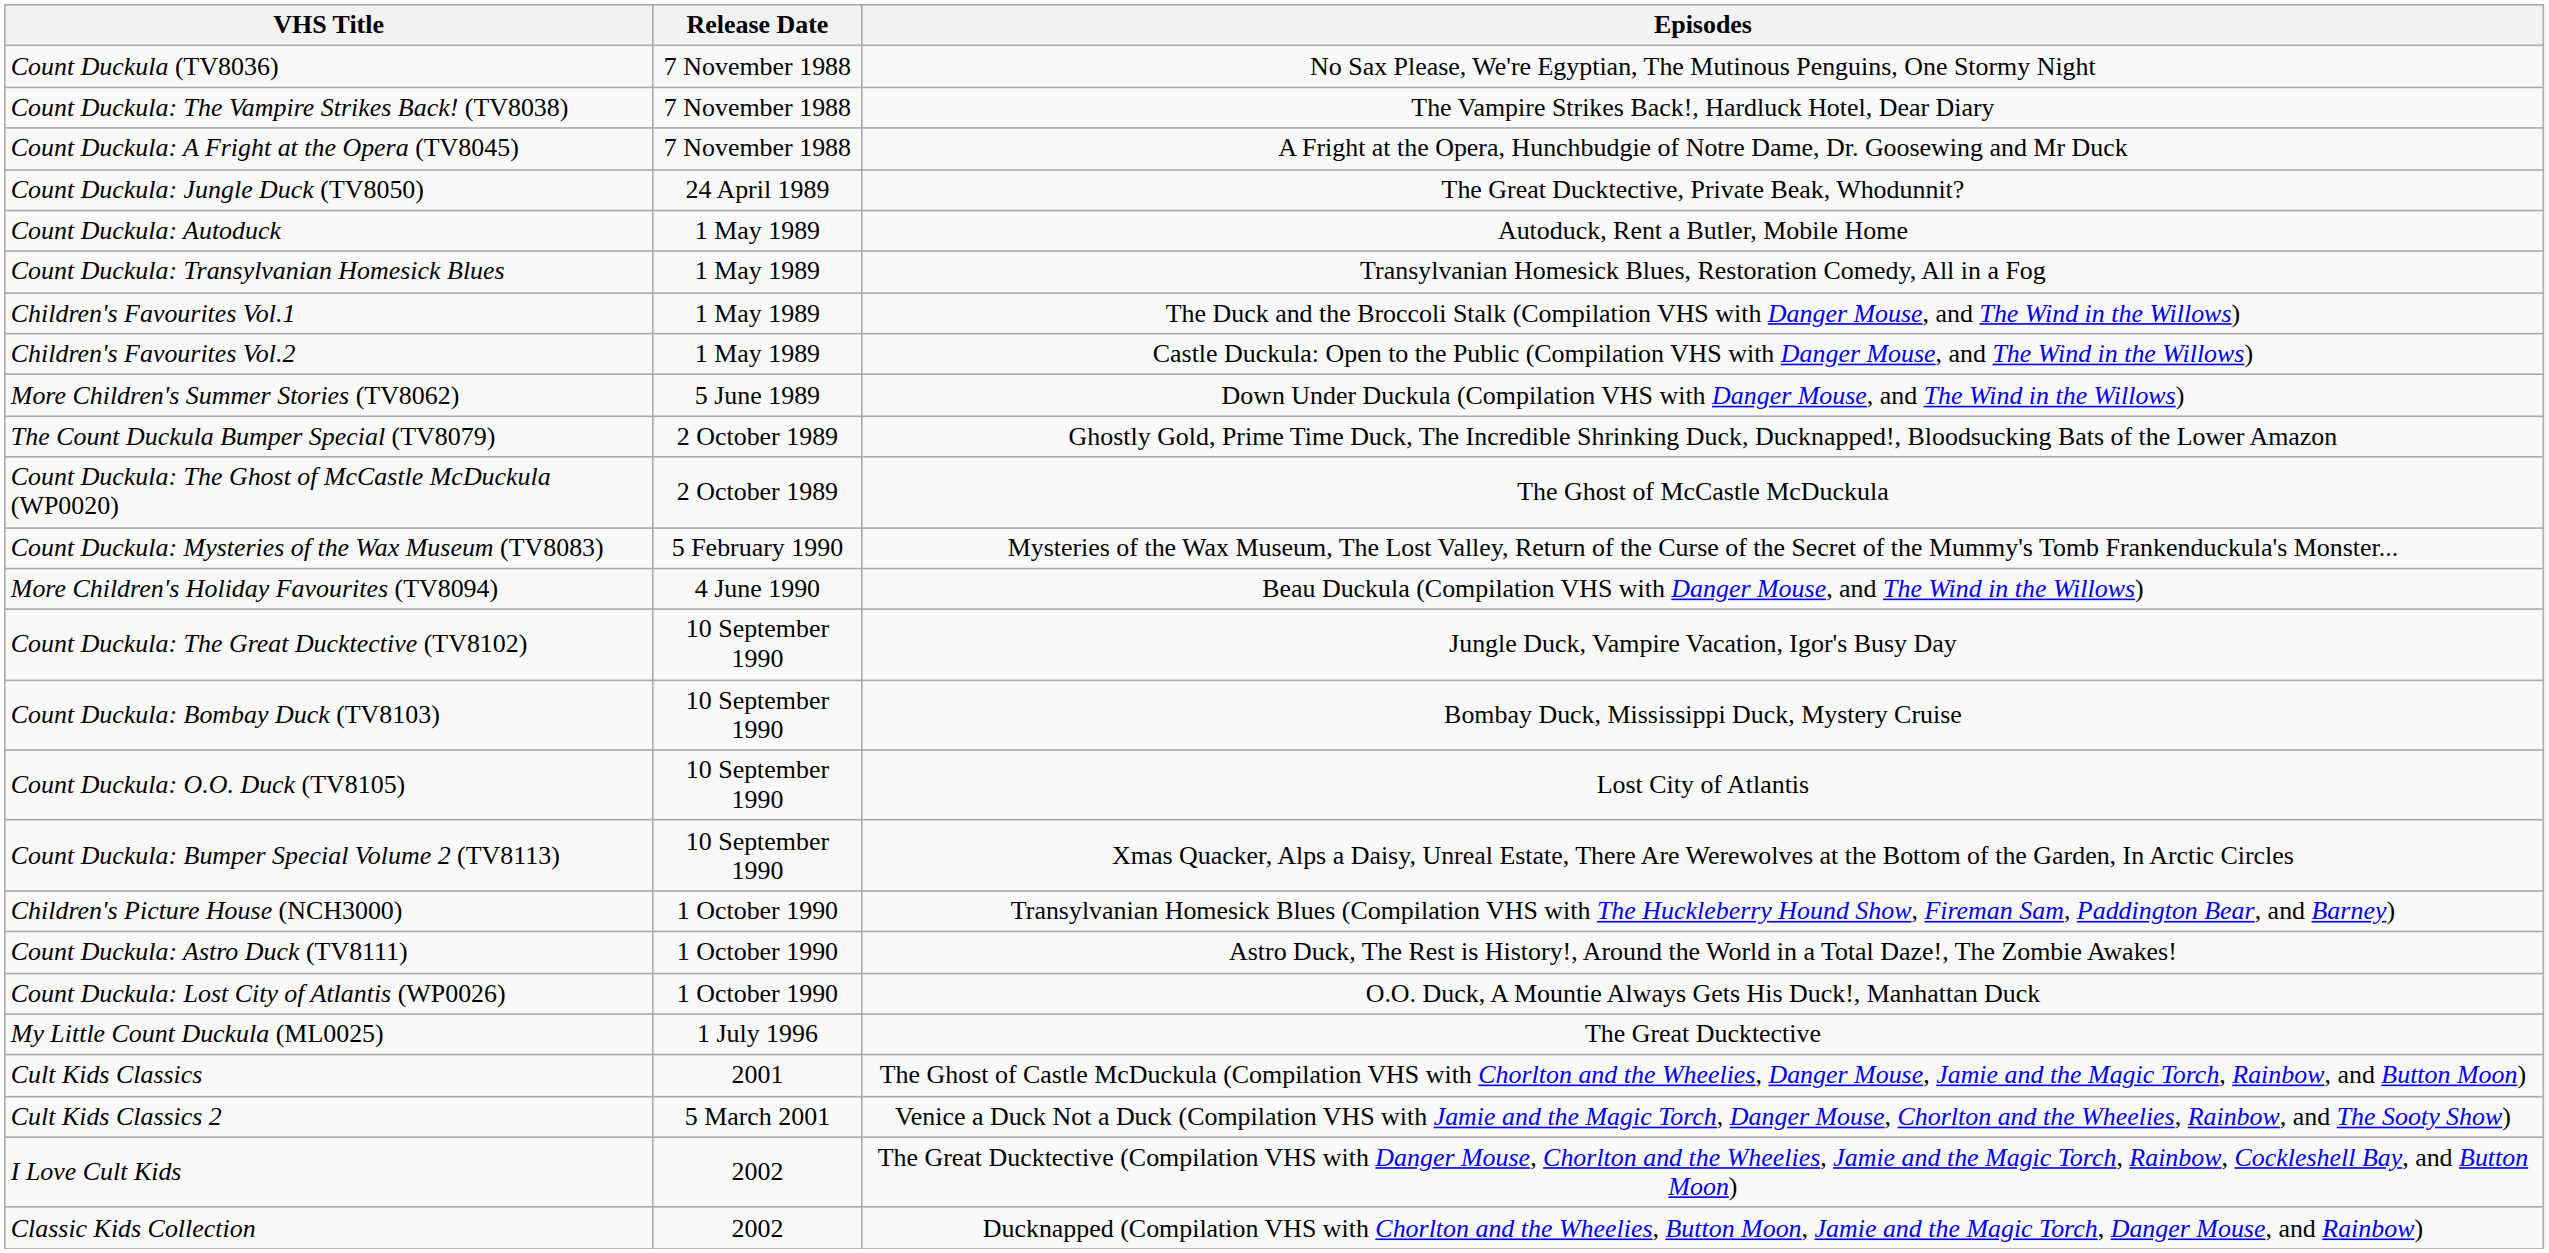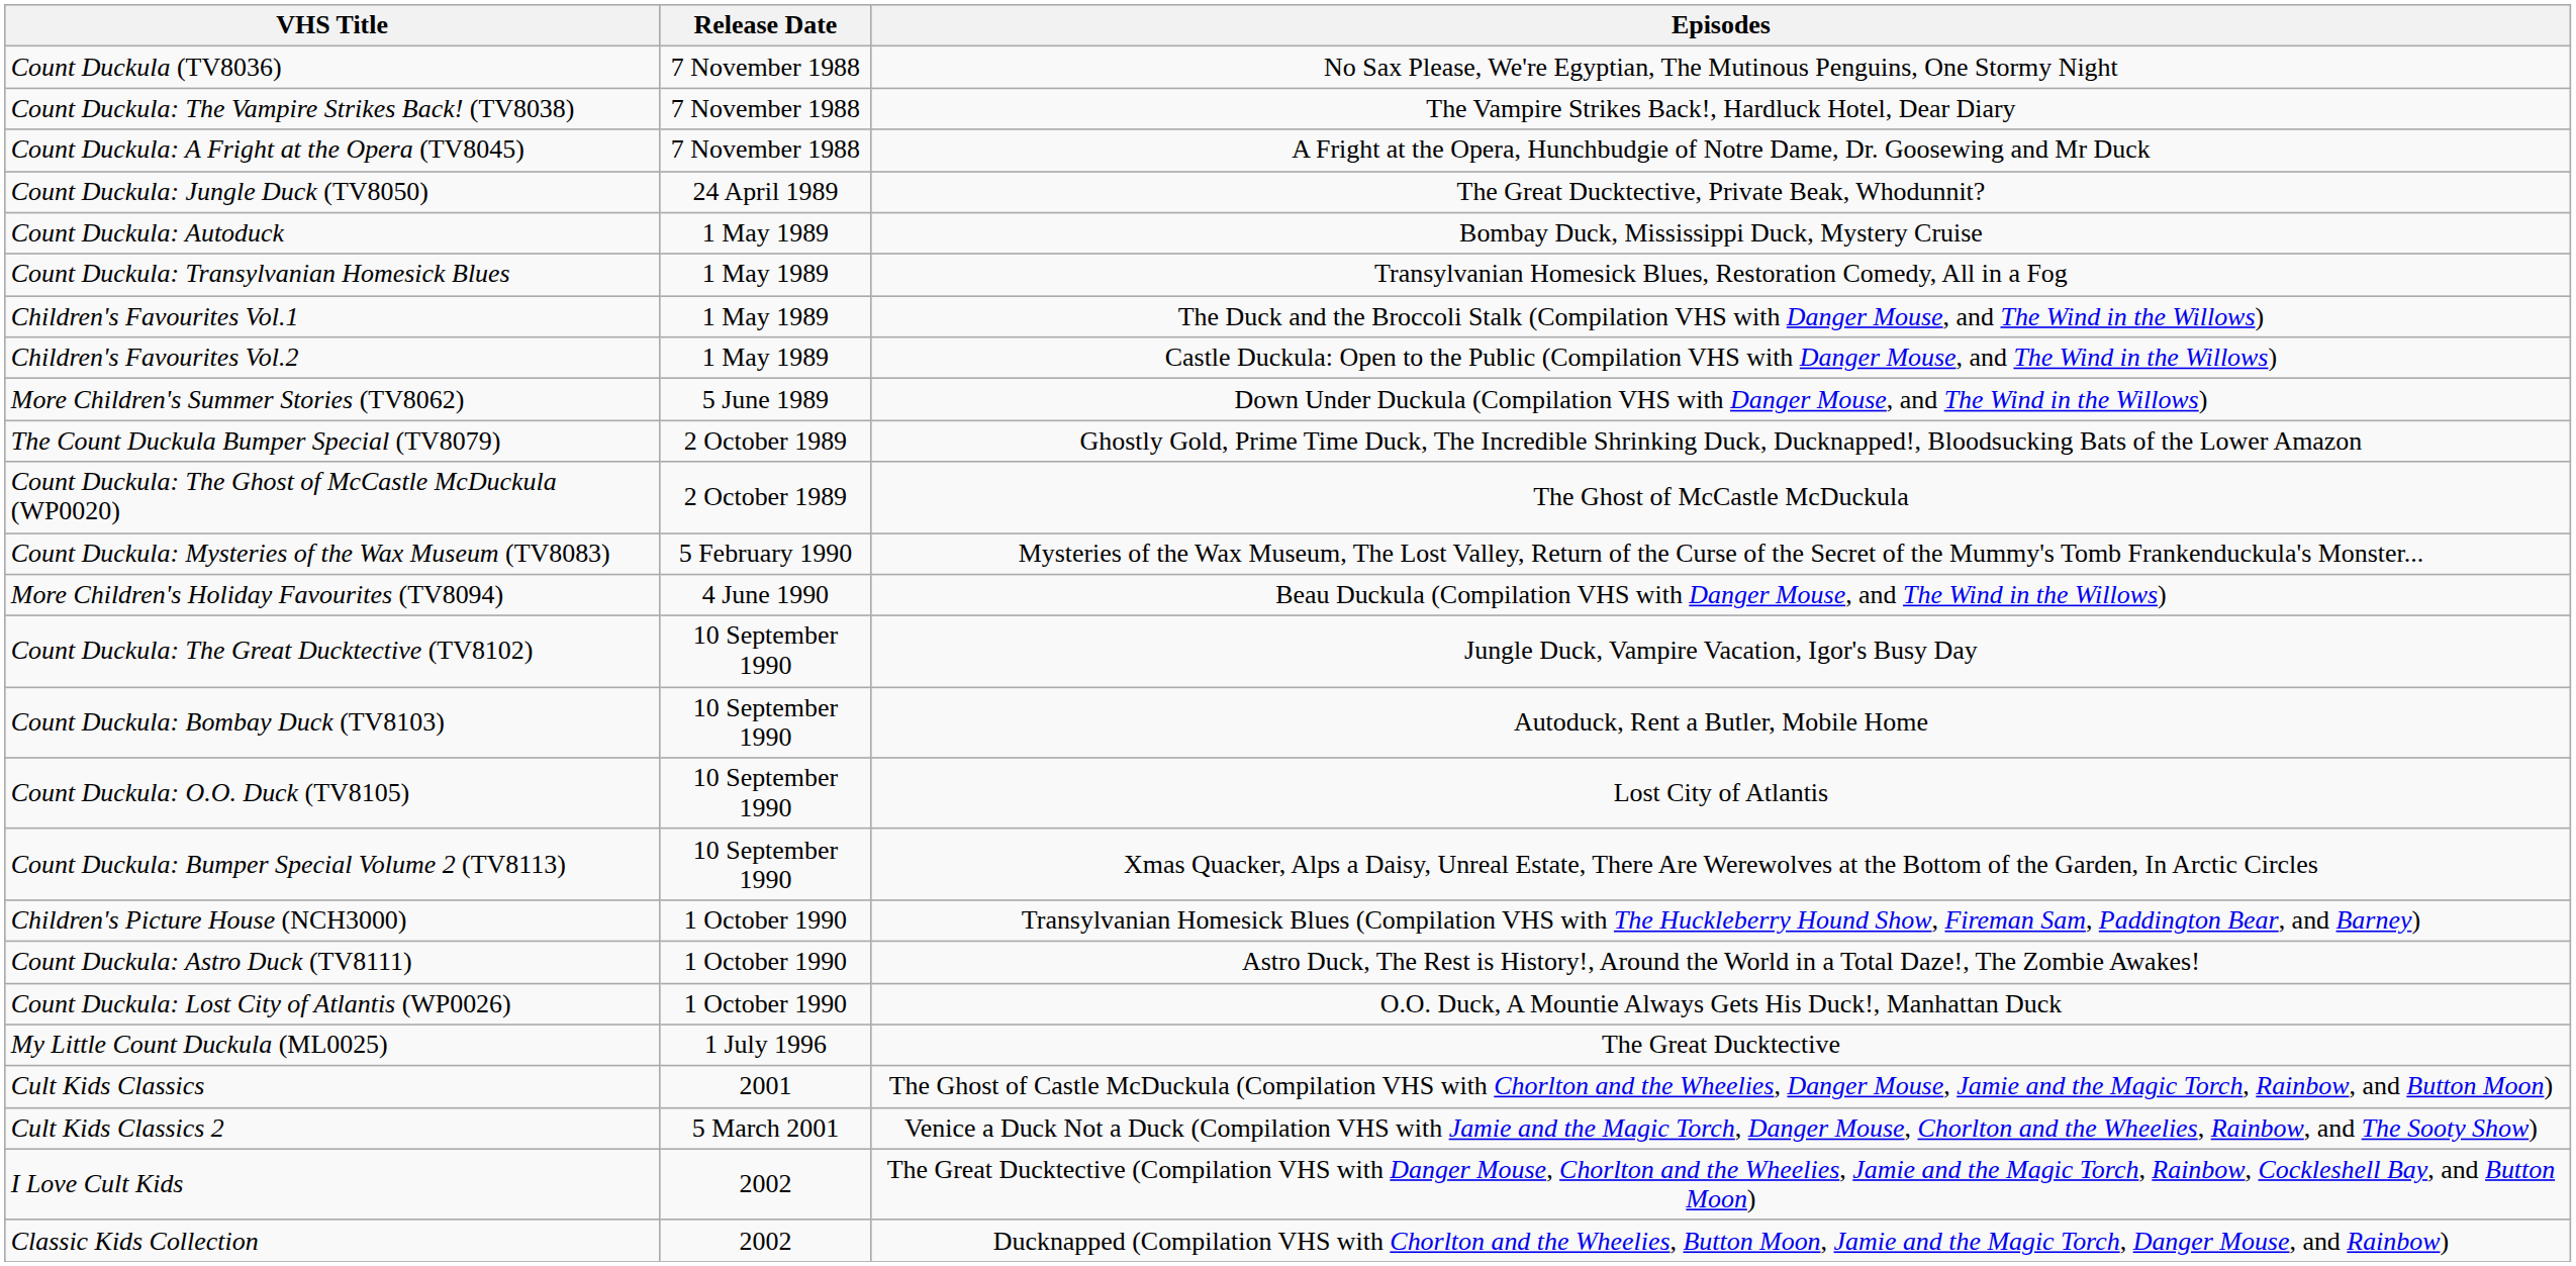 <table class="wikitable">
 <tr>
 <th>VHS Title</th>
 <th>Release Date</th>
 <th>Episodes</th>
 </tr>
 <tr>
 <td><em>Count Duckula</em> (TV8036)</td>
 <td align="center">7 November 1988</td>
 <td align="center">No Sax Please, We're Egyptian, The Mutinous Penguins, One Stormy Night</td>
 </tr>
 <tr>
 <td><em>Count Duckula: The Vampire Strikes Back!</em> (TV8038)</td>
 <td align="center">7 November 1988</td>
 <td align="center">The Vampire Strikes Back!, Hardluck Hotel, Dear Diary</td>
 </tr>
 <tr>
 <td><em>Count Duckula: A Fright at the Opera</em> (TV8045)</td>
 <td align="center">7 November 1988</td>
 <td align="center">A Fright at the Opera, Hunchbudgie of Notre Dame, Dr. Goosewing and Mr Duck</td>
 </tr>
 <tr>
 <td><em>Count Duckula: Jungle Duck</em> (TV8050)</td>
 <td align="center">24 April 1989</td>
 <td align="center">The Great Ducktective, Private Beak, Whodunnit?</td>
 </tr>
 <tr>
 <td><em>Count Duckula: Autoduck</em></td>
 <td align="center">1 May 1989</td>
-<td align="center">Autoduck, Rent a Butler, Mobile Home</td>
+<td align="center">Bombay Duck, Mississippi Duck, Mystery Cruise</td>
 </tr>
 <tr>
 <td><em>Count Duckula: Transylvanian Homesick Blues</em></td>
 <td align="center">1 May 1989</td>
 <td align="center">Transylvanian Homesick Blues, Restoration Comedy, All in a Fog</td>
 </tr>
 <tr>
 <td><em>Children's Favourites Vol.1</em></td>
 <td align="center">1 May 1989</td>
 <td align="center">The Duck and the Broccoli Stalk (Compilation VHS with <em><a href='#'>Danger Mouse</a></em>, and <em><a href='#'>The Wind in the Willows</a></em>)</td>
 </tr>
 <tr>
 <td><em>Children's Favourites Vol.2</em></td>
 <td align="center">1 May 1989</td>
 <td align="center">Castle Duckula: Open to the Public (Compilation VHS with <em><a href='#'>Danger Mouse</a></em>, and <em><a href='#'>The Wind in the Willows</a></em>)</td>
 </tr>
 <tr>
 <td><em>More Children's Summer Stories</em> (TV8062)</td>
 <td align="center">5 June 1989</td>
 <td align="center">Down Under Duckula (Compilation VHS with <em><a href='#'>Danger Mouse</a></em>, and <em><a href='#'>The Wind in the Willows</a></em>)</td>
 </tr>
 <tr>
 <td><em>The Count Duckula Bumper Special</em> (TV8079)</td>
 <td align="center">2 October 1989</td>
 <td align="center">Ghostly Gold, Prime Time Duck, The Incredible Shrinking Duck, Ducknapped!, Bloodsucking Bats of the Lower Amazon</td>
 </tr>
 <tr>
 <td><em>Count Duckula: The Ghost of McCastle McDuckula</em> (WP0020)</td>
 <td align="center">2 October 1989</td>
 <td align="center">The Ghost of McCastle McDuckula</td>
 </tr>
 <tr>
 <td><em>Count Duckula: Mysteries of the Wax Museum</em> (TV8083)</td>
 <td align="center">5 February 1990</td>
 <td align="center">Mysteries of the Wax Museum, The Lost Valley, Return of the Curse of the Secret of the Mummy's Tomb Frankenduckula's Monster...</td>
 </tr>
 <tr>
 <td><em>More Children's Holiday Favourites</em> (TV8094)</td>
 <td align="center">4 June 1990</td>
 <td align="center">Beau Duckula (Compilation VHS with <em><a href='#'>Danger Mouse</a></em>, and <em><a href='#'>The Wind in the Willows</a></em>)</td>
 </tr>
 <tr>
 <td><em>Count Duckula: The Great Ducktective</em> (TV8102)</td>
 <td align="center">10 September 1990</td>
 <td align="center">Jungle Duck, Vampire Vacation, Igor's Busy Day</td>
 </tr>
 <tr>
 <td><em>Count Duckula: Bombay Duck</em> (TV8103)</td>
 <td align="center">10 September 1990</td>
-<td align="center">Bombay Duck, Mississippi Duck, Mystery Cruise</td>
+<td align="center">Autoduck, Rent a Butler, Mobile Home</td>
 </tr>
 <tr>
 <td><em>Count Duckula: O.O. Duck</em> (TV8105)</td>
 <td align="center">10 September 1990</td>
 <td align="center">Lost City of Atlantis</td>
 </tr>
 <tr>
 <td><em>Count Duckula: Bumper Special Volume 2</em> (TV8113)</td>
 <td align="center">10 September 1990</td>
 <td align="center">Xmas Quacker, Alps a Daisy, Unreal Estate, There Are Werewolves at the Bottom of the Garden, In Arctic Circles</td>
 </tr>
 <tr>
 <td><em>Children's Picture House</em> (NCH3000)</td>
 <td align="center">1 October 1990</td>
 <td align="center">Transylvanian Homesick Blues (Compilation VHS with <em><a href='#'>The Huckleberry Hound Show</a></em>, <em><a href='#'>Fireman Sam</a></em>, <em><a href='#'>Paddington Bear</a></em>, and <em><a href='#'>Barney</a></em>)</td>
 </tr>
 <tr>
 <td><em>Count Duckula: Astro Duck</em> (TV8111)</td>
 <td align="center">1 October 1990</td>
 <td align="center">Astro Duck, The Rest is History!, Around the World in a Total Daze!, The Zombie Awakes!</td>
 </tr>
 <tr>
 <td><em>Count Duckula: Lost City of Atlantis</em> (WP0026)</td>
 <td align="center">1 October 1990</td>
 <td align="center">O.O. Duck, A Mountie Always Gets His Duck!, Manhattan Duck</td>
 </tr>
 <tr>
 <td><em>My Little Count Duckula</em> (ML0025)</td>
 <td align="center">1 July 1996</td>
 <td align="center">The Great Ducktective</td>
 </tr>
 <tr>
 <td><em>Cult Kids Classics</em></td>
 <td align="center">2001</td>
 <td align="center">The Ghost of Castle McDuckula (Compilation VHS with <em><a href='#'>Chorlton and the Wheelies</a></em>, <em><a href='#'>Danger Mouse</a></em>, <em><a href='#'>Jamie and the Magic Torch</a></em>, <em><a href='#'>Rainbow</a></em>, and <em><a href='#'>Button Moon</a></em>)</td>
 </tr>
 <tr>
 <td><em>Cult Kids Classics 2</em></td>
 <td align="center">5 March 2001</td>
 <td align="center">Venice a Duck Not a Duck (Compilation VHS with <em><a href='#'>Jamie and the Magic Torch</a></em>, <em><a href='#'>Danger Mouse</a></em>, <em><a href='#'>Chorlton and the Wheelies</a></em>, <em><a href='#'>Rainbow</a></em>, and <em><a href='#'>The Sooty Show</a></em>)</td>
 </tr>
 <tr>
 <td><em>I Love Cult Kids</em></td>
 <td align="center">2002</td>
 <td align="center">The Great Ducktective (Compilation VHS with <em><a href='#'>Danger Mouse</a></em>, <em><a href='#'>Chorlton and the Wheelies</a></em>, <em><a href='#'>Jamie and the Magic Torch</a></em>, <em><a href='#'>Rainbow</a></em>, <em><a href='#'>Cockleshell Bay</a></em>, and <em><a href='#'>Button Moon</a></em>)</td>
 </tr>
 <tr>
 <td><em>Classic Kids Collection</em></td>
 <td align="center">2002</td>
 <td align="center">Ducknapped (Compilation VHS with <em><a href='#'>Chorlton and the Wheelies</a></em>, <em><a href='#'>Button Moon</a></em>, <em><a href='#'>Jamie and the Magic Torch</a></em>, <em><a href='#'>Danger Mouse</a></em>, and <em><a href='#'>Rainbow</a></em>)</td>
 </tr>
 </table>
